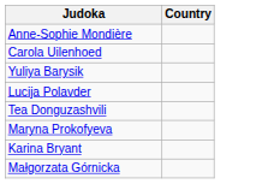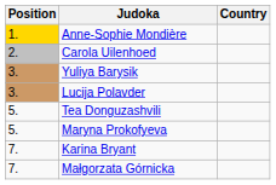 <table class=wikitable>
 <tr>
+<th width=10>Position</th>
 <th width=200>Judoka</th>
 <th width=10>Country</th>
 </tr>
 <tr>
+<td bgcolor=gold>1.</td>
 <td><a href='#'>Anne-Sophie Mondière</a></td>
 <td></td>
 </tr>
 <tr>
+<td bgcolor="silver">2.</td>
 <td><a href='#'>Carola Uilenhoed</a></td>
 <td></td>
 </tr>
 <tr>
+<td bgcolor="CC9966">3.</td>
 <td><a href='#'>Yuliya Barysik</a></td>
 <td></td>
 </tr>
 <tr>
+<td bgcolor="CC9966">3.</td>
 <td><a href='#'>Lucija Polavder</a></td>
 <td></td>
 </tr>
 <tr>
+<td>5.</td>
 <td><a href='#'>Tea Donguzashvili</a></td>
 <td></td>
 </tr>
 <tr>
+<td>5.</td>
 <td><a href='#'>Maryna Prokofyeva</a></td>
 <td></td>
 </tr>
 <tr>
+<td>7.</td>
 <td><a href='#'>Karina Bryant</a></td>
 <td></td>
 </tr>
 <tr>
+<td>7.</td>
 <td><a href='#'>Małgorzata Górnicka</a></td>
 <td></td>
 </tr>
 </table>
